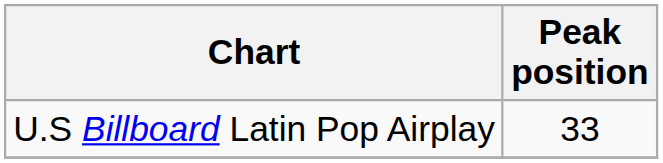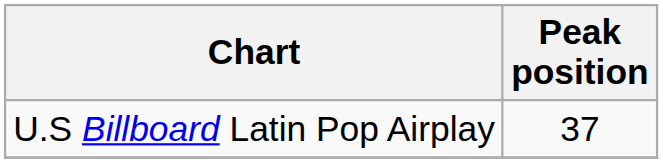 <table class="wikitable sortable">
 <tr>
 <th>Chart</th>
 <th>Peak<br>position</th>
 </tr>
 <tr>
 <td>U.S <em><a href='#'>Billboard</a></em> Latin Pop Airplay</td>
-<td style="text-align:center;">33</td>
+<td style="text-align:center;">37</td>
 </tr>
 <tr>
 </tr>
 </table>
